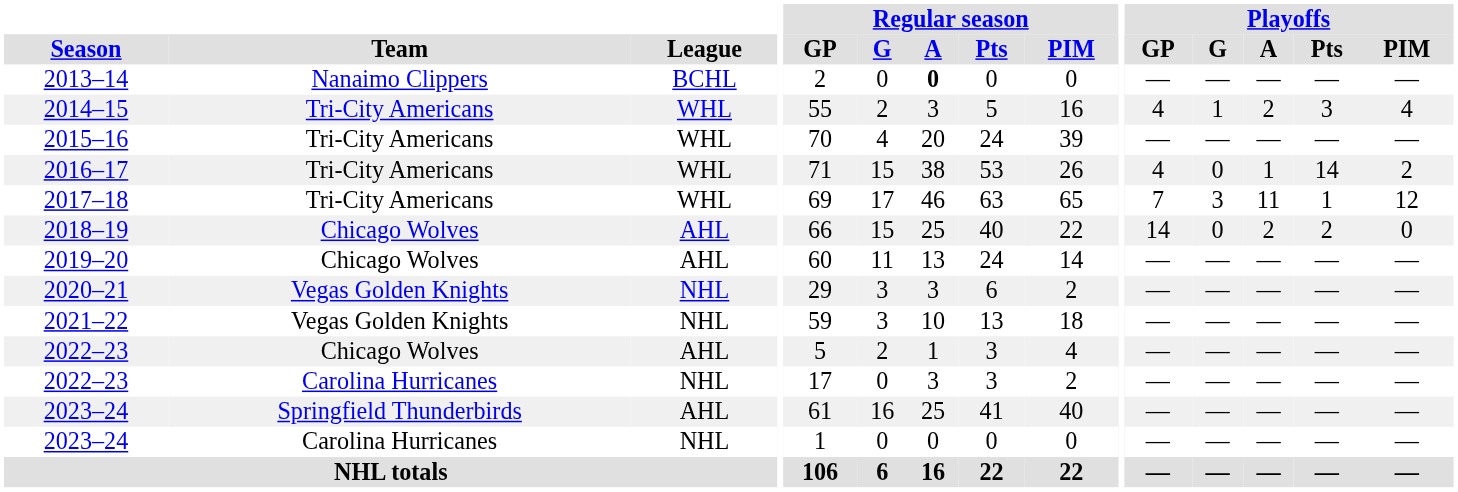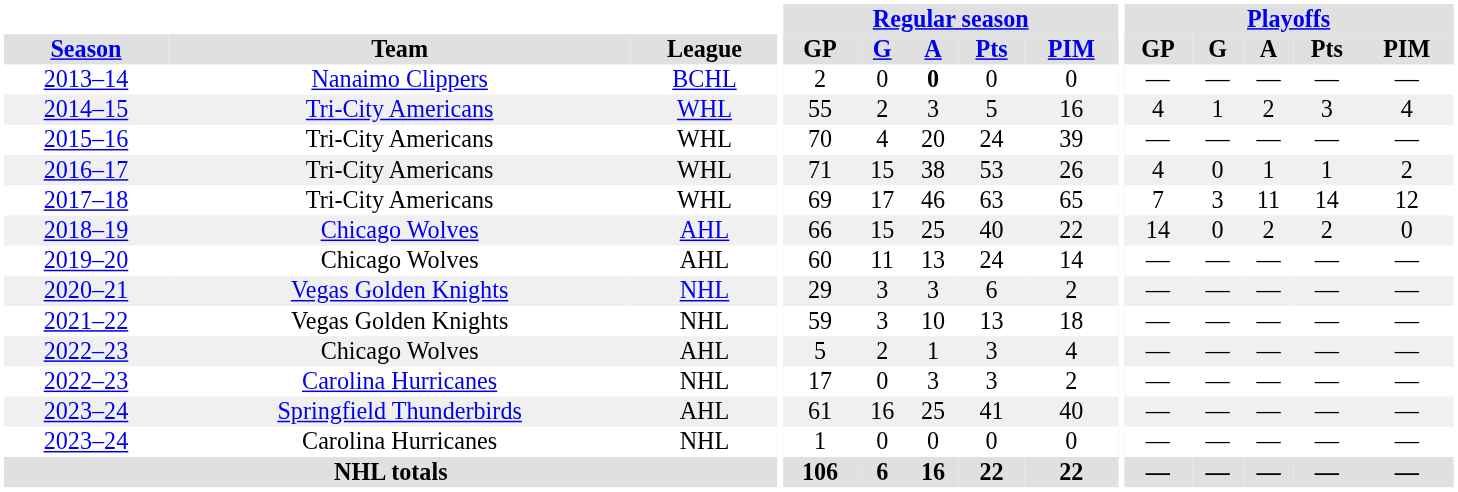 <table border="0" cellpadding="1" cellspacing="0" style="text-align:center; width:60em">
 <tr bgcolor="#e0e0e0">
 <th colspan="3" bgcolor="#ffffff"></th>
 <th rowspan="98" bgcolor="#ffffff"></th>
 <th colspan="5"><a href='#'>Regular season</a></th>
 <th rowspan="98" bgcolor="#ffffff"></th>
 <th colspan="5"><a href='#'>Playoffs</a></th>
 </tr>
 <tr bgcolor="#e0e0e0">
 <th><a href='#'>Season</a></th>
 <th>Team</th>
 <th>League</th>
 <th>GP</th>
 <th><a href='#'>G</a></th>
 <th><a href='#'>A</a></th>
 <th><a href='#'>Pts</a></th>
 <th><a href='#'>PIM</a></th>
 <th>GP</th>
 <th>G</th>
 <th>A</th>
 <th>Pts</th>
 <th>PIM</th>
 </tr>
 <tr>
 <td><a href='#'>2013–14</a></td>
 <td><a href='#'>Nanaimo Clippers</a></td>
 <td><a href='#'>BCHL</a></td>
 <td>2</td>
 <td>0</td>
 <td><strong>0</strong></td>
 <td>0</td>
 <td>0</td>
 <td>—</td>
 <td>—</td>
 <td>—</td>
 <td>—</td>
 <td>—</td>
 </tr>
 <tr bgcolor="#f0f0f0">
 <td><a href='#'>2014–15</a></td>
 <td><a href='#'>Tri-City Americans</a></td>
 <td><a href='#'>WHL</a></td>
 <td>55</td>
 <td>2</td>
 <td>3</td>
 <td>5</td>
 <td>16</td>
 <td>4</td>
 <td>1</td>
 <td>2</td>
 <td>3</td>
 <td>4</td>
 </tr>
 <tr>
 <td><a href='#'>2015–16</a></td>
 <td>Tri-City Americans</td>
 <td>WHL</td>
 <td>70</td>
 <td>4</td>
 <td>20</td>
 <td>24</td>
 <td>39</td>
 <td>—</td>
 <td>—</td>
 <td>—</td>
 <td>—</td>
 <td>—</td>
 </tr>
 <tr bgcolor="#f0f0f0">
 <td><a href='#'>2016–17</a></td>
 <td>Tri-City Americans</td>
 <td>WHL</td>
 <td>71</td>
 <td>15</td>
 <td>38</td>
 <td>53</td>
 <td>26</td>
 <td>4</td>
 <td>0</td>
 <td>1</td>
-<td>14</td>
+<td>1</td>
 <td>2</td>
 </tr>
 <tr>
 <td><a href='#'>2017–18</a></td>
 <td>Tri-City Americans</td>
 <td>WHL</td>
 <td>69</td>
 <td>17</td>
 <td>46</td>
 <td>63</td>
 <td>65</td>
 <td>7</td>
 <td>3</td>
 <td>11</td>
-<td>1</td>
+<td>14</td>
 <td>12</td>
 </tr>
 <tr bgcolor="#f0f0f0">
 <td><a href='#'>2018–19</a></td>
 <td><a href='#'>Chicago Wolves</a></td>
 <td><a href='#'>AHL</a></td>
 <td>66</td>
 <td>15</td>
 <td>25</td>
 <td>40</td>
 <td>22</td>
 <td>14</td>
 <td>0</td>
 <td>2</td>
 <td>2</td>
 <td>0</td>
 </tr>
 <tr>
 <td><a href='#'>2019–20</a></td>
 <td>Chicago Wolves</td>
 <td>AHL</td>
 <td>60</td>
 <td>11</td>
 <td>13</td>
 <td>24</td>
 <td>14</td>
 <td>—</td>
 <td>—</td>
 <td>—</td>
 <td>—</td>
 <td>—</td>
 </tr>
 <tr bgcolor="#f0f0f0">
 <td><a href='#'>2020–21</a></td>
 <td><a href='#'>Vegas Golden Knights</a></td>
 <td><a href='#'>NHL</a></td>
 <td>29</td>
 <td>3</td>
 <td>3</td>
 <td>6</td>
 <td>2</td>
 <td>—</td>
 <td>—</td>
 <td>—</td>
 <td>—</td>
 <td>—</td>
 </tr>
 <tr>
 <td><a href='#'>2021–22</a></td>
 <td>Vegas Golden Knights</td>
 <td>NHL</td>
 <td>59</td>
 <td>3</td>
 <td>10</td>
 <td>13</td>
 <td>18</td>
 <td>—</td>
 <td>—</td>
 <td>—</td>
 <td>—</td>
 <td>—</td>
 </tr>
 <tr bgcolor="#f0f0f0">
 <td><a href='#'>2022–23</a></td>
 <td>Chicago Wolves</td>
 <td>AHL</td>
 <td>5</td>
 <td>2</td>
 <td>1</td>
 <td>3</td>
 <td>4</td>
 <td>—</td>
 <td>—</td>
 <td>—</td>
 <td>—</td>
 <td>—</td>
 </tr>
 <tr>
 <td><a href='#'>2022–23</a></td>
 <td><a href='#'>Carolina Hurricanes</a></td>
 <td>NHL</td>
 <td>17</td>
 <td>0</td>
 <td>3</td>
 <td>3</td>
 <td>2</td>
 <td>—</td>
 <td>—</td>
 <td>—</td>
 <td>—</td>
 <td>—</td>
 </tr>
 <tr bgcolor="#f0f0f0">
 <td><a href='#'>2023–24</a></td>
 <td><a href='#'>Springfield Thunderbirds</a></td>
 <td>AHL</td>
 <td>61</td>
 <td>16</td>
 <td>25</td>
 <td>41</td>
 <td>40</td>
 <td>—</td>
 <td>—</td>
 <td>—</td>
 <td>—</td>
 <td>—</td>
 </tr>
 <tr>
 <td><a href='#'>2023–24</a></td>
 <td>Carolina Hurricanes</td>
 <td>NHL</td>
 <td>1</td>
 <td>0</td>
 <td>0</td>
 <td>0</td>
 <td>0</td>
 <td>—</td>
 <td>—</td>
 <td>—</td>
 <td>—</td>
 <td>—</td>
 </tr>
 <tr bgcolor="#e0e0e0">
 <th colspan="3">NHL totals</th>
 <th>106</th>
 <th>6</th>
 <th>16</th>
 <th>22</th>
 <th>22</th>
 <th>—</th>
 <th>—</th>
 <th>—</th>
 <th>—</th>
 <th>—</th>
 </tr>
 </table>
